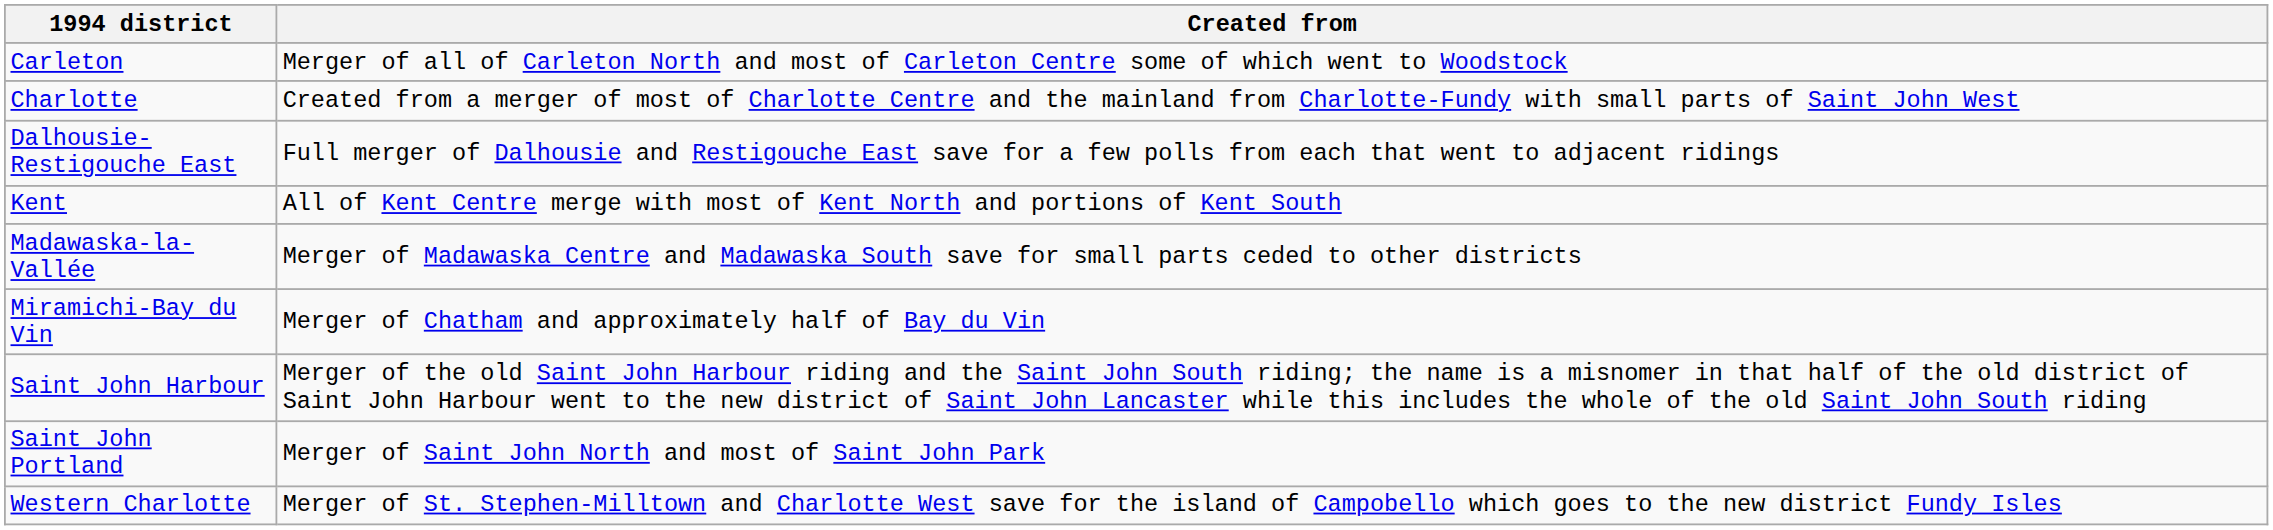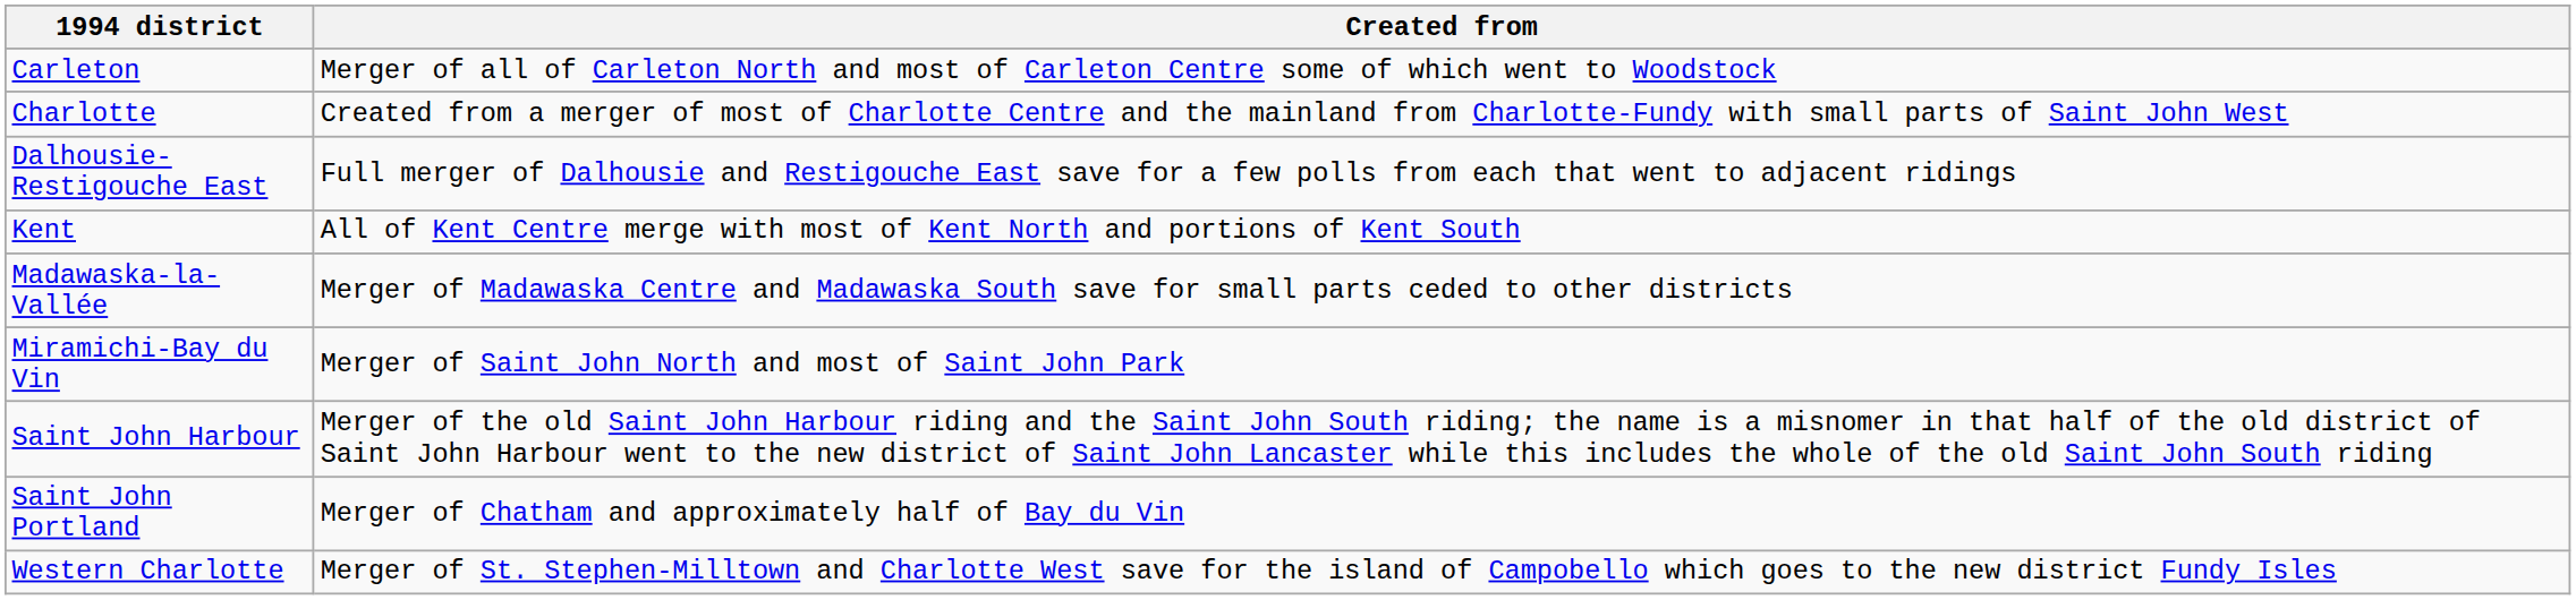 <table class="wikitable">
 <tr>
 <th>1994 district</th>
 <th>Created from</th>
 </tr>
 <tr>
 <td><a href='#'>Carleton</a></td>
 <td>Merger of all of <a href='#'>Carleton North</a> and most of <a href='#'>Carleton Centre</a> some of which went to <a href='#'>Woodstock</a></td>
 </tr>
 <tr>
 <td><a href='#'>Charlotte</a></td>
 <td>Created from a merger of most of <a href='#'>Charlotte Centre</a> and the mainland from <a href='#'>Charlotte-Fundy</a> with small parts of <a href='#'>Saint John West</a></td>
 </tr>
 <tr>
 <td><a href='#'>Dalhousie-Restigouche East</a></td>
 <td>Full merger of <a href='#'>Dalhousie</a> and <a href='#'>Restigouche East</a> save for a few polls from each that went to adjacent ridings</td>
 </tr>
 <tr>
 <td><a href='#'>Kent</a></td>
 <td>All of <a href='#'>Kent Centre</a> merge with most of <a href='#'>Kent North</a> and portions of <a href='#'>Kent South</a></td>
 </tr>
 <tr>
 <td><a href='#'>Madawaska-la-Vallée</a></td>
 <td>Merger of <a href='#'>Madawaska Centre</a> and <a href='#'>Madawaska South</a> save for small parts ceded to other districts</td>
 </tr>
 <tr>
 <td><a href='#'>Miramichi-Bay du Vin</a></td>
-<td>Merger of <a href='#'>Chatham</a> and approximately half of <a href='#'>Bay du Vin</a></td>
+<td>Merger of <a href='#'>Saint John North</a> and most of <a href='#'>Saint John Park</a></td>
 </tr>
 <tr>
 <td><a href='#'>Saint John Harbour</a></td>
 <td>Merger of the old <a href='#'>Saint John Harbour</a> riding and the <a href='#'>Saint John South</a> riding; the name is a misnomer in that half of the old district of Saint John Harbour went to the new district of <a href='#'>Saint John Lancaster</a> while this includes the whole of the old <a href='#'>Saint John South</a> riding</td>
 </tr>
 <tr>
 <td><a href='#'>Saint John Portland</a></td>
-<td>Merger of <a href='#'>Saint John North</a> and most of <a href='#'>Saint John Park</a></td>
+<td>Merger of <a href='#'>Chatham</a> and approximately half of <a href='#'>Bay du Vin</a></td>
 </tr>
 <tr>
 <td><a href='#'>Western Charlotte</a></td>
 <td>Merger of <a href='#'>St. Stephen-Milltown</a> and <a href='#'>Charlotte West</a> save for the island of <a href='#'>Campobello</a> which goes to the new district <a href='#'>Fundy Isles</a></td>
 </tr>
 </table>
